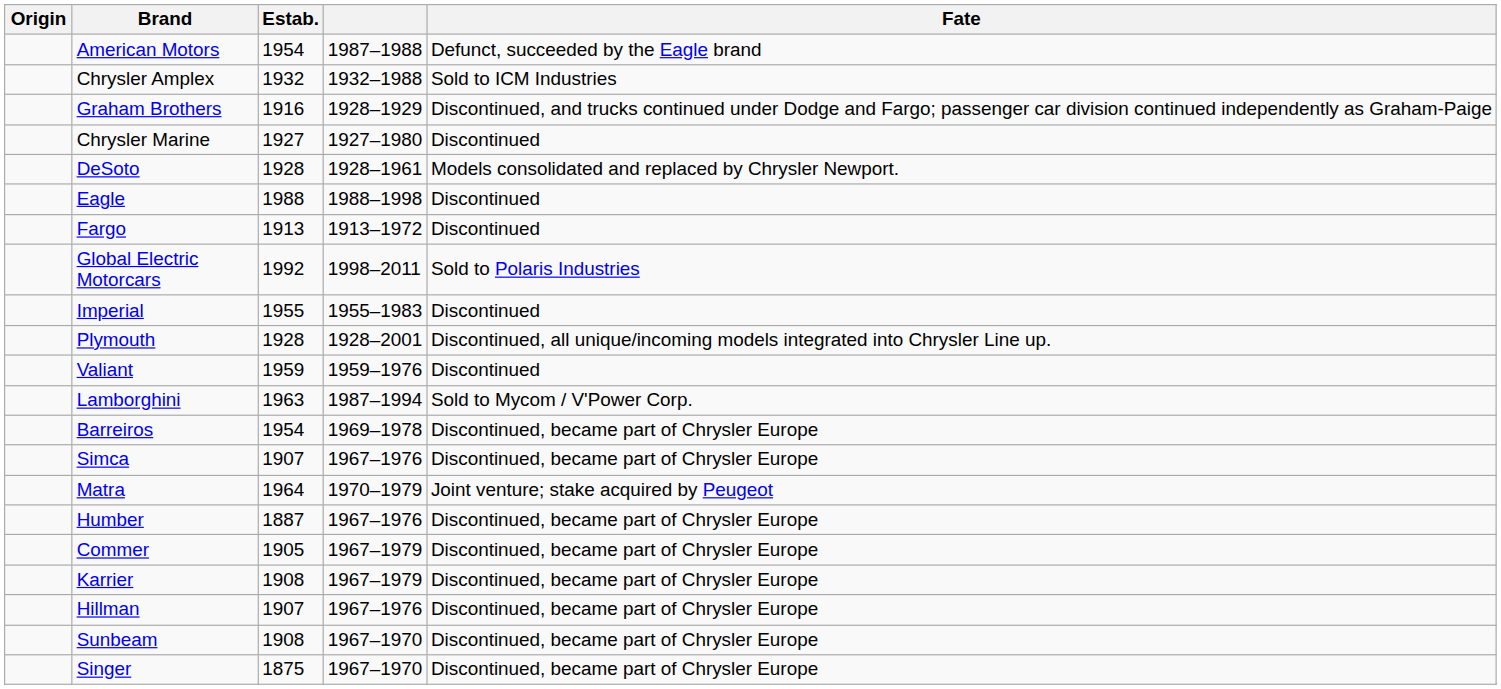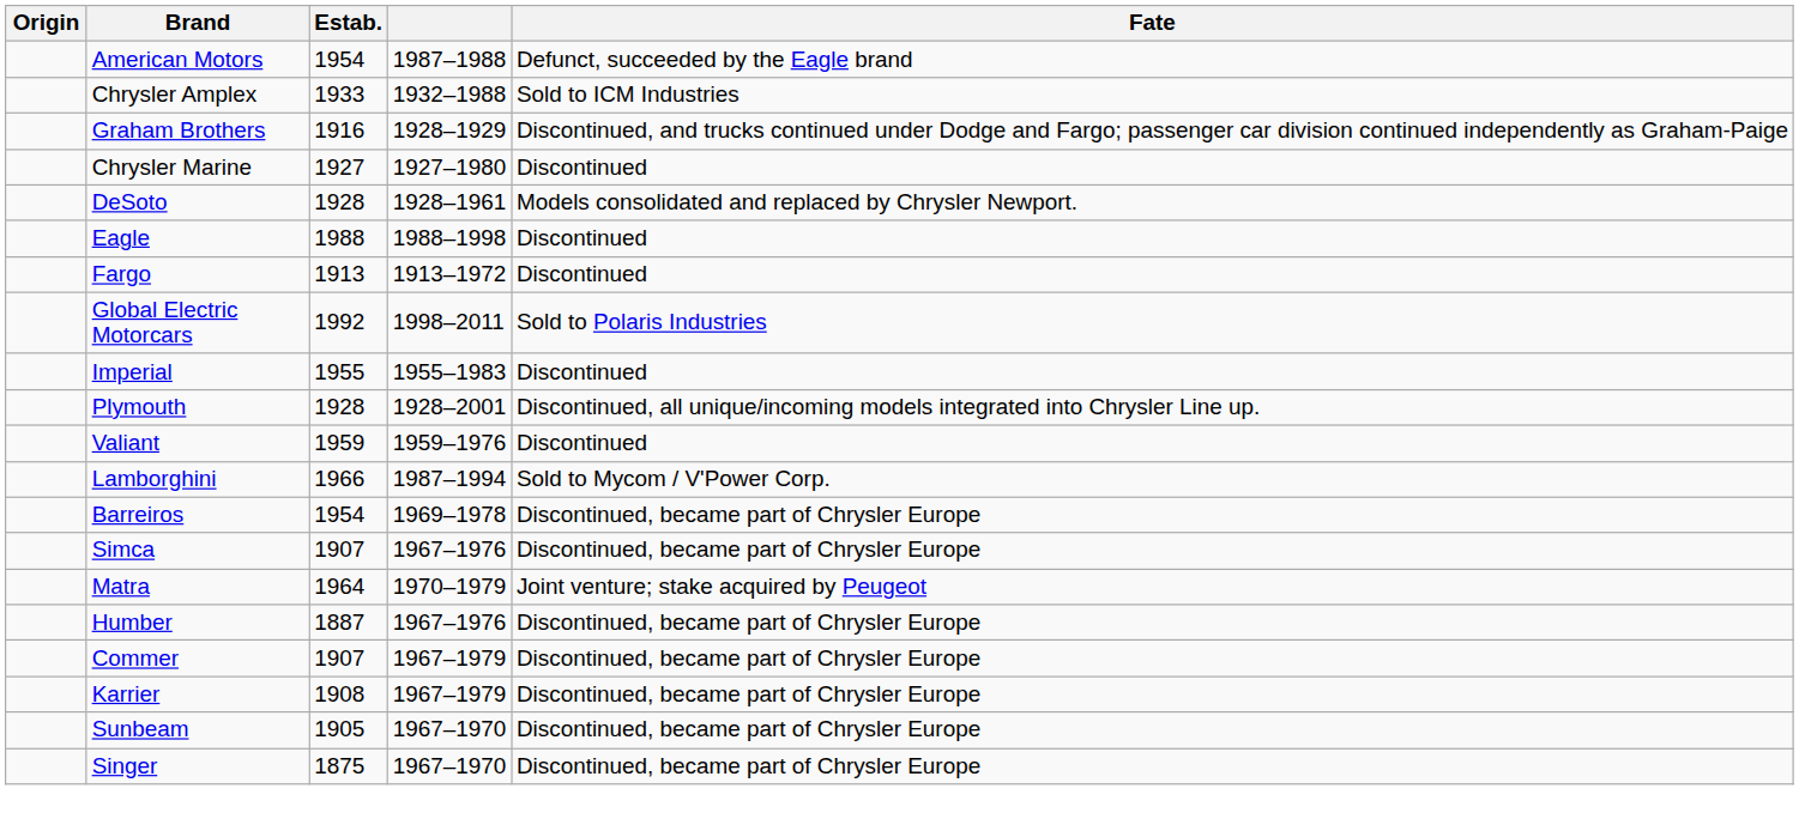 <table class="wikitable sortable">
 <tr>
 <th width=50px>Origin</th>
 <th width=150px>Brand</th>
 <th>Estab.</th>
 <th width=px></th>
 <th>Fate</th>
 </tr>
 <tr>
 <td></td>
 <td><a href='#'>American Motors</a></td>
 <td>1954</td>
 <td>1987–1988</td>
 <td>Defunct, succeeded by the <a href='#'>Eagle</a> brand </td>
 </tr>
 <tr>
 <td></td>
 <td>Chrysler Amplex </td>
-<td>1932</td>
+<td>1933</td>
 <td>1932–1988</td>
 <td>Sold to ICM Industries</td>
 </tr>
 <tr>
 <td></td>
 <td><a href='#'>Graham Brothers</a></td>
 <td>1916</td>
 <td>1928–1929</td>
 <td>Discontinued, and trucks continued under Dodge and Fargo; passenger car division continued independently as Graham-Paige</td>
 </tr>
 <tr>
 <td></td>
 <td>Chrysler Marine </td>
 <td>1927</td>
 <td>1927–1980</td>
 <td>Discontinued</td>
 </tr>
 <tr>
 <td></td>
 <td><a href='#'>DeSoto</a> </td>
 <td>1928</td>
 <td>1928–1961</td>
 <td>Models consolidated and replaced by Chrysler Newport.</td>
 </tr>
 <tr>
 <td></td>
 <td><a href='#'>Eagle</a> </td>
 <td>1988</td>
 <td>1988–1998</td>
 <td>Discontinued</td>
 </tr>
 <tr>
 <td></td>
 <td><a href='#'>Fargo</a></td>
 <td>1913</td>
 <td>1913–1972</td>
 <td>Discontinued </td>
 </tr>
 <tr>
 <td></td>
 <td><a href='#'>Global Electric Motorcars</a></td>
 <td>1992</td>
 <td>1998–2011</td>
 <td>Sold to <a href='#'>Polaris Industries</a></td>
 </tr>
 <tr>
 <td></td>
 <td><a href='#'>Imperial</a></td>
 <td>1955</td>
 <td>1955–1983</td>
 <td>Discontinued</td>
 </tr>
 <tr>
 <td></td>
 <td><a href='#'>Plymouth</a></td>
 <td>1928</td>
 <td>1928–2001</td>
 <td>Discontinued, all unique/incoming models integrated into Chrysler Line up.</td>
 </tr>
 <tr>
 <td></td>
 <td><a href='#'>Valiant</a></td>
 <td>1959</td>
 <td>1959–1976</td>
 <td>Discontinued </td>
 </tr>
 <tr>
 <td></td>
 <td><a href='#'>Lamborghini</a></td>
-<td>1963</td>
+<td>1966</td>
 <td>1987–1994</td>
 <td>Sold to Mycom / V'Power Corp.</td>
 </tr>
 <tr>
 <td></td>
 <td><a href='#'>Barreiros</a></td>
 <td>1954</td>
 <td>1969–1978</td>
 <td>Discontinued, became part of Chrysler Europe</td>
 </tr>
 <tr>
 <td></td>
 <td><a href='#'>Simca</a></td>
 <td>1907</td>
 <td>1967–1976</td>
 <td>Discontinued, became part of Chrysler Europe</td>
 </tr>
 <tr>
 <td></td>
 <td><a href='#'>Matra</a></td>
 <td>1964</td>
 <td>1970–1979</td>
 <td>Joint venture; stake acquired by <a href='#'>Peugeot</a></td>
 </tr>
 <tr>
 <td></td>
 <td><a href='#'>Humber</a></td>
 <td>1887</td>
 <td>1967–1976</td>
 <td>Discontinued, became part of Chrysler Europe</td>
 </tr>
 <tr>
 <td></td>
 <td><a href='#'>Commer</a></td>
-<td>1905</td>
+<td>1907</td>
 <td>1967–1979</td>
 <td>Discontinued, became part of Chrysler Europe</td>
 </tr>
 <tr>
 <td></td>
 <td><a href='#'>Karrier</a></td>
 <td>1908</td>
 <td>1967–1979</td>
 <td>Discontinued, became part of Chrysler Europe</td>
 </tr>
 <tr>
 <td></td>
-<td><a href='#'>Hillman</a></td>
-<td>1907</td>
-<td>1967–1976</td>
-<td>Discontinued, became part of Chrysler Europe</td>
-</tr>
-<tr>
-<td></td>
 <td><a href='#'>Sunbeam</a></td>
-<td>1908</td>
+<td>1905</td>
 <td>1967–1970</td>
 <td>Discontinued, became part of Chrysler Europe</td>
 </tr>
 <tr>
 <td></td>
 <td><a href='#'>Singer</a></td>
 <td>1875</td>
 <td>1967–1970</td>
 <td>Discontinued, became part of Chrysler Europe</td>
 </tr>
 </table>
